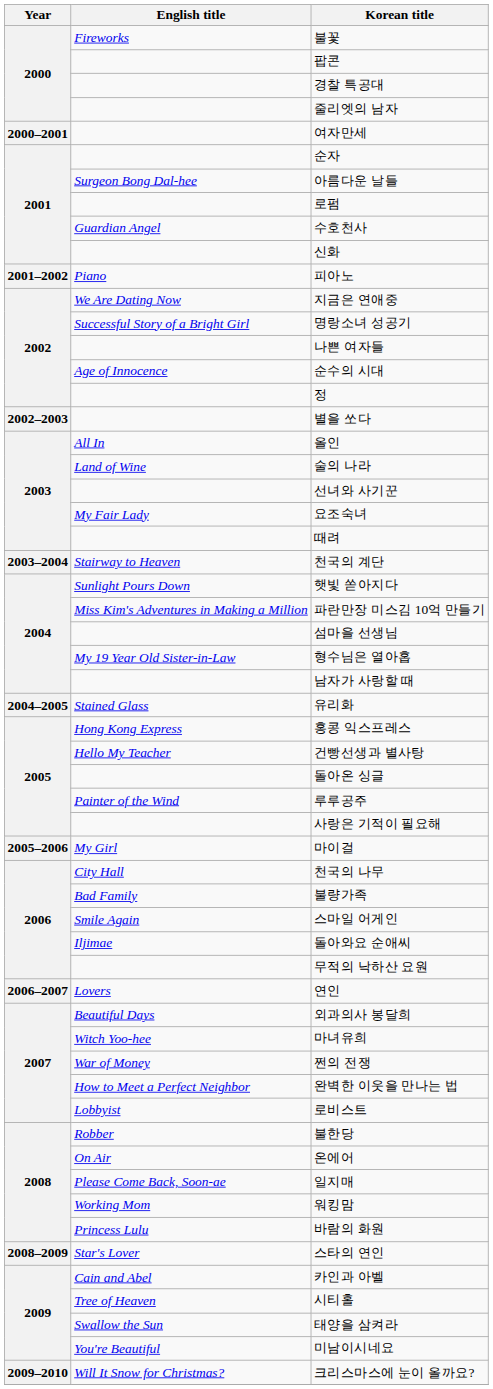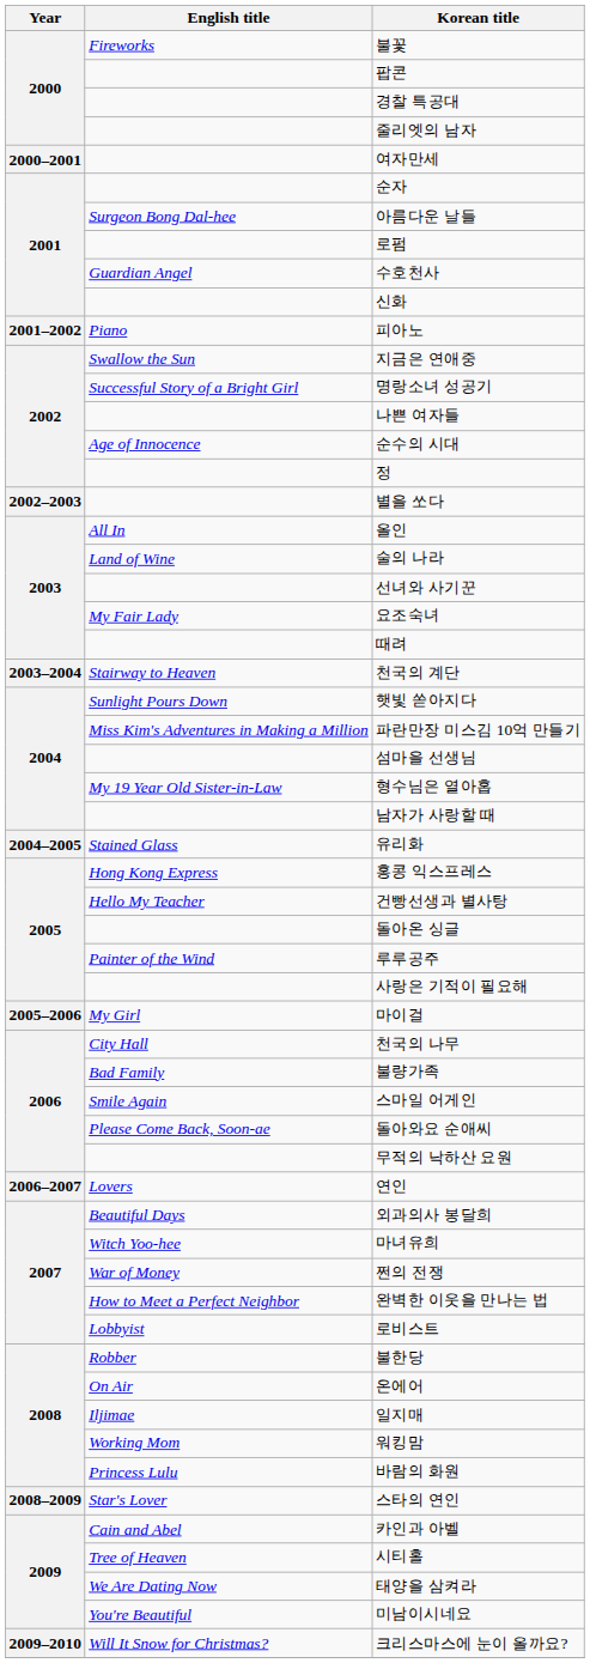 <table class="wikitable sortable plainrowheaders">
 <tr>
 <th scope="col">Year</th>
 <th scope="col">English title</th>
 <th scope="col">Korean title</th>
 </tr>
 <tr>
 <th scope="row" rowspan="4">2000</th>
 <td><em><a href='#'>Fireworks</a></em></td>
 <td>불꽃</td>
 </tr>
 <tr>
 <td><em></em></td>
 <td>팝콘</td>
 </tr>
 <tr>
 <td><em></em></td>
 <td>경찰 특공대</td>
 </tr>
 <tr>
 <td><em></em></td>
 <td>줄리엣의 남자</td>
 </tr>
 <tr>
 <th scope="row">2000–2001</th>
 <td><em></em></td>
 <td>여자만세</td>
 </tr>
 <tr>
 <th scope="row" rowspan="5">2001</th>
 <td><em></em></td>
 <td>순자</td>
 </tr>
 <tr>
 <td><em><a href='#'>Surgeon Bong Dal-hee</a></em></td>
 <td>아름다운 날들</td>
 </tr>
 <tr>
 <td><em></em></td>
 <td>로펌</td>
 </tr>
 <tr>
 <td><em><a href='#'>Guardian Angel</a></em></td>
 <td>수호천사</td>
 </tr>
 <tr>
 <td><em></em></td>
 <td>신화</td>
 </tr>
 <tr>
 <th scope="row">2001–2002</th>
 <td><em><a href='#'>Piano</a></em></td>
 <td>피아노</td>
 </tr>
 <tr>
 <th scope="row" rowspan="5">2002</th>
-<td><em><a href='#'>We Are Dating Now</a></em></td>
+<td><em><a href='#'>Swallow the Sun</a></em></td>
 <td>지금은 연애중</td>
 </tr>
 <tr>
 <td><em><a href='#'>Successful Story of a Bright Girl</a></em></td>
 <td>명랑소녀 성공기</td>
 </tr>
 <tr>
 <td><em></em></td>
 <td>나쁜 여자들</td>
 </tr>
 <tr>
 <td><em><a href='#'>Age of Innocence</a></em></td>
 <td>순수의 시대</td>
 </tr>
 <tr>
 <td><em></em></td>
 <td>정</td>
 </tr>
 <tr>
 <th scope="row">2002–2003</th>
 <td><em></em></td>
 <td>별을 쏘다</td>
 </tr>
 <tr>
 <th scope="row" rowspan="5">2003</th>
 <td><em><a href='#'>All In</a></em></td>
 <td>올인</td>
 </tr>
 <tr>
 <td><em><a href='#'>Land of Wine</a></em></td>
 <td>술의 나라</td>
 </tr>
 <tr>
 <td><em></em></td>
 <td>선녀와 사기꾼</td>
 </tr>
 <tr>
 <td><em><a href='#'>My Fair Lady</a></em></td>
 <td>요조숙녀</td>
 </tr>
 <tr>
 <td><em></em></td>
 <td>때려</td>
 </tr>
 <tr>
 <th scope="row">2003–2004</th>
 <td><em><a href='#'>Stairway to Heaven</a></em></td>
 <td>천국의 계단</td>
 </tr>
 <tr>
 <th scope="row" rowspan="5">2004</th>
 <td><em><a href='#'>Sunlight Pours Down</a></em></td>
 <td>햇빛 쏟아지다</td>
 </tr>
 <tr>
 <td><em><a href='#'> Miss Kim's Adventures in Making a Million</a></em></td>
 <td>파란만장 미스김 10억 만들기</td>
 </tr>
 <tr>
 <td><em></em></td>
 <td>섬마을 선생님</td>
 </tr>
 <tr>
 <td><em><a href='#'>My 19 Year Old Sister-in-Law</a></em></td>
 <td>형수님은 열아홉</td>
 </tr>
 <tr>
 <td><em></em></td>
 <td>남자가 사랑할 때</td>
 </tr>
 <tr>
 <th scope="row">2004–2005</th>
 <td><em><a href='#'>Stained Glass</a></em></td>
 <td>유리화</td>
 </tr>
 <tr>
 <th scope="row" rowspan="5">2005</th>
 <td><em><a href='#'>Hong Kong Express</a></em></td>
 <td>홍콩 익스프레스</td>
 </tr>
 <tr>
 <td><em><a href='#'>Hello My Teacher</a></em></td>
 <td>건빵선생과 별사탕</td>
 </tr>
 <tr>
 <td><em></em></td>
 <td>돌아온 싱글</td>
 </tr>
 <tr>
 <td><em><a href='#'>Painter of the Wind</a></em></td>
 <td>루루공주</td>
 </tr>
 <tr>
 <td><em></em></td>
 <td>사랑은 기적이 필요해</td>
 </tr>
 <tr>
 <th scope="row">2005–2006</th>
 <td><em><a href='#'>My Girl</a></em></td>
 <td>마이걸</td>
 </tr>
 <tr>
 <th scope="row" rowspan="5">2006</th>
 <td><em><a href='#'>City Hall</a></em></td>
 <td>천국의 나무</td>
 </tr>
 <tr>
 <td><em><a href='#'>Bad Family</a></em></td>
 <td>불량가족</td>
 </tr>
 <tr>
 <td><em><a href='#'>Smile Again</a></em></td>
 <td>스마일 어게인</td>
 </tr>
 <tr>
-<td><em><a href='#'>Iljimae</a></em></td>
+<td><em><a href='#'>Please Come Back, Soon-ae</a></em></td>
 <td>돌아와요 순애씨</td>
 </tr>
 <tr>
 <td><em></em></td>
 <td>무적의 낙하산 요원</td>
 </tr>
 <tr>
 <th scope="row">2006–2007</th>
 <td><em><a href='#'>Lovers</a></em></td>
 <td>연인</td>
 </tr>
 <tr>
 <th scope="row" rowspan="5">2007</th>
 <td><em><a href='#'>Beautiful Days</a></em></td>
 <td>외과의사 봉달희</td>
 </tr>
 <tr>
 <td><em><a href='#'>Witch Yoo-hee</a></em></td>
 <td>마녀유희</td>
 </tr>
 <tr>
 <td><em><a href='#'>War of Money</a></em></td>
 <td>쩐의 전쟁</td>
 </tr>
 <tr>
 <td><em><a href='#'>How to Meet a Perfect Neighbor</a></em></td>
 <td>완벽한 이웃을 만나는 법</td>
 </tr>
 <tr>
 <td><em><a href='#'>Lobbyist</a></em></td>
 <td>로비스트</td>
 </tr>
 <tr>
 <th scope="row" rowspan="5">2008</th>
 <td><em><a href='#'>Robber</a></em></td>
 <td>불한당</td>
 </tr>
 <tr>
 <td><em><a href='#'>On Air</a></em></td>
 <td>온에어</td>
 </tr>
 <tr>
-<td><em><a href='#'>Please Come Back, Soon-ae</a></em></td>
+<td><em><a href='#'>Iljimae</a></em></td>
 <td>일지매</td>
 </tr>
 <tr>
 <td><em><a href='#'>Working Mom</a></em></td>
 <td>워킹맘</td>
 </tr>
 <tr>
 <td><em><a href='#'>Princess Lulu</a></em></td>
 <td>바람의 화원</td>
 </tr>
 <tr>
 <th scope="row">2008–2009</th>
 <td><em><a href='#'>Star's Lover</a></em></td>
 <td>스타의 연인</td>
 </tr>
 <tr>
 <th scope="row" rowspan="4">2009</th>
 <td><em><a href='#'>Cain and Abel</a></em></td>
 <td>카인과 아벨</td>
 </tr>
 <tr>
 <td><em><a href='#'>Tree of Heaven</a></em></td>
 <td>시티홀</td>
 </tr>
 <tr>
-<td><em><a href='#'>Swallow the Sun</a></em></td>
+<td><em><a href='#'>We Are Dating Now</a></em></td>
 <td>태양을 삼켜라</td>
 </tr>
 <tr>
 <td><em><a href='#'>You're Beautiful</a></em></td>
 <td>미남이시네요</td>
 </tr>
 <tr>
 <th scope="row">2009–2010</th>
 <td><em><a href='#'>Will It Snow for Christmas?</a></em></td>
 <td>크리스마스에 눈이 올까요?</td>
 </tr>
 <tr>
 </tr>
 </table>
